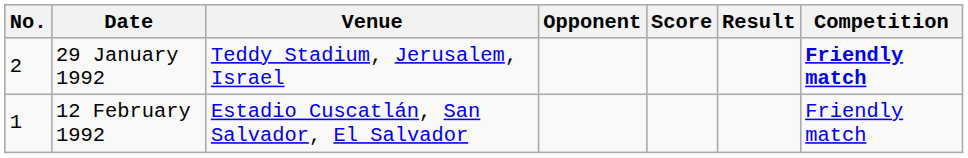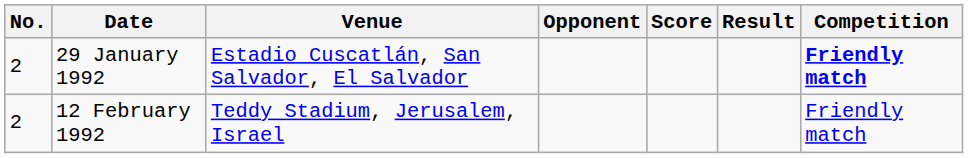 <table class="wikitable">
 <tr>
 <th>No.</th>
 <th>Date</th>
 <th>Venue</th>
 <th>Opponent</th>
 <th>Score</th>
 <th>Result</th>
 <th>Competition</th>
 </tr>
 <tr>
 <td>2</td>
 <td>29 January 1992</td>
-<td><a href='#'>Teddy Stadium</a>, <a href='#'>Jerusalem</a>, <a href='#'>Israel</a></td>
+<td><a href='#'>Estadio Cuscatlán</a>, <a href='#'>San Salvador</a>, <a href='#'>El Salvador</a></td>
 <td></td>
 <td></td>
 <td></td>
 <td><strong><a href='#'>Friendly match</a></strong></td>
 </tr>
 <tr>
-<td>1</td>
+<td>2</td>
 <td>12 February 1992</td>
-<td><a href='#'>Estadio Cuscatlán</a>, <a href='#'>San Salvador</a>, <a href='#'>El Salvador</a></td>
+<td><a href='#'>Teddy Stadium</a>, <a href='#'>Jerusalem</a>, <a href='#'>Israel</a></td>
 <td></td>
 <td></td>
 <td></td>
 <td><a href='#'>Friendly match</a></td>
 </tr>
 </table>
